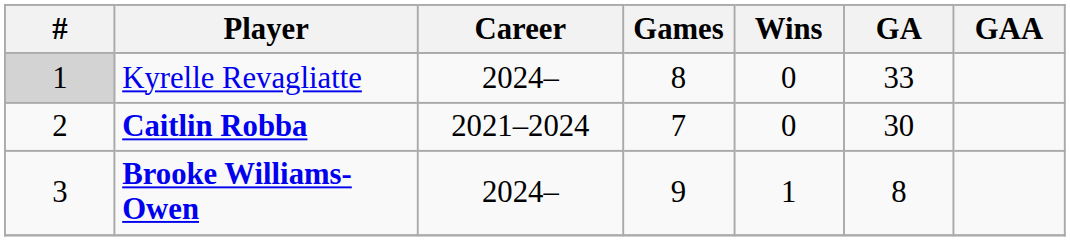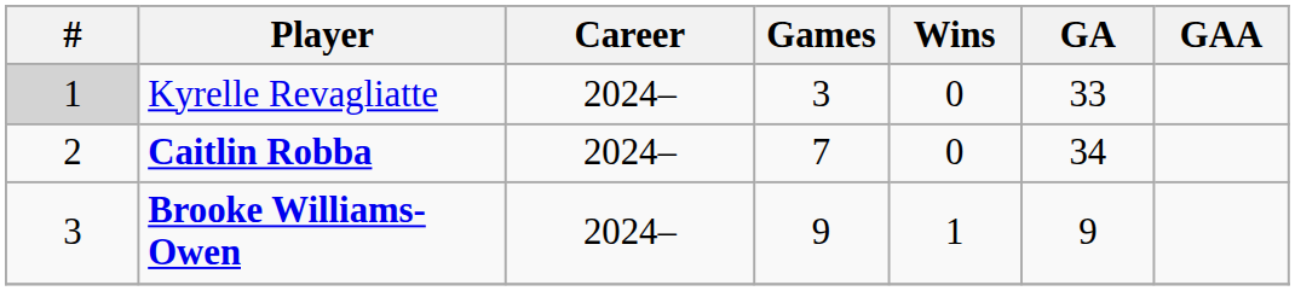 <table class="wikitable sortable" style="font-size:100%; text-align:center;">
 <tr>
 <th width=50px>#</th>
 <th width=150px>Player</th>
 <th width=100px>Career</th>
 <th width=50px>Games</th>
 <th width=50px>Wins</th>
 <th width=50px>GA</th>
 <th width=50px>GAA</th>
 </tr>
 <tr>
 <td style="background: lightgrey;">1</td>
 <td style="text-align:left;"><a href='#'>Kyrelle Revagliatte</a></td>
 <td style="text-align:center;">2024–</td>
-<td style="text-align:center;">8</td>
+<td style="text-align:center;">3</td>
 <td style="text-align:center;">0</td>
 <td style="text-align:center;">33</td>
 <td style="text-align:center;"></td>
 </tr>
 <tr>
 <td>2</td>
 <td style="text-align:left;"><strong><a href='#'>Caitlin Robba</a></strong></td>
-<td style="text-align:center;">2021–2024</td>
+<td style="text-align:center;">2024–</td>
 <td style="text-align:center;">7</td>
 <td style="text-align:center;">0</td>
-<td style="text-align:center;">30</td>
+<td style="text-align:center;">34</td>
 <td style="text-align:center;"></td>
 </tr>
 <tr>
 <td>3</td>
 <td style="text-align:left;"><strong><a href='#'>Brooke Williams-Owen</a></strong></td>
 <td style="text-align:center;">2024–</td>
 <td style="text-align:center;">9</td>
 <td style="text-align:center;">1</td>
-<td style="text-align:center;">8</td>
+<td style="text-align:center;">9</td>
 <td style="text-align:center;"></td>
 </tr>
 <tr>
 </tr>
 </table>
